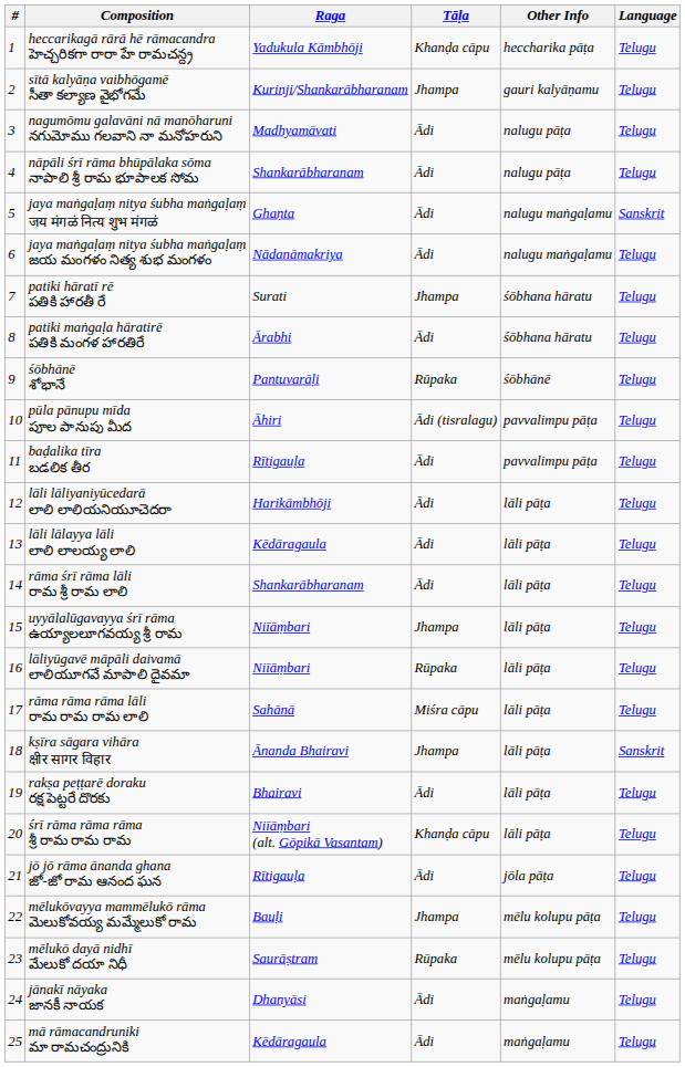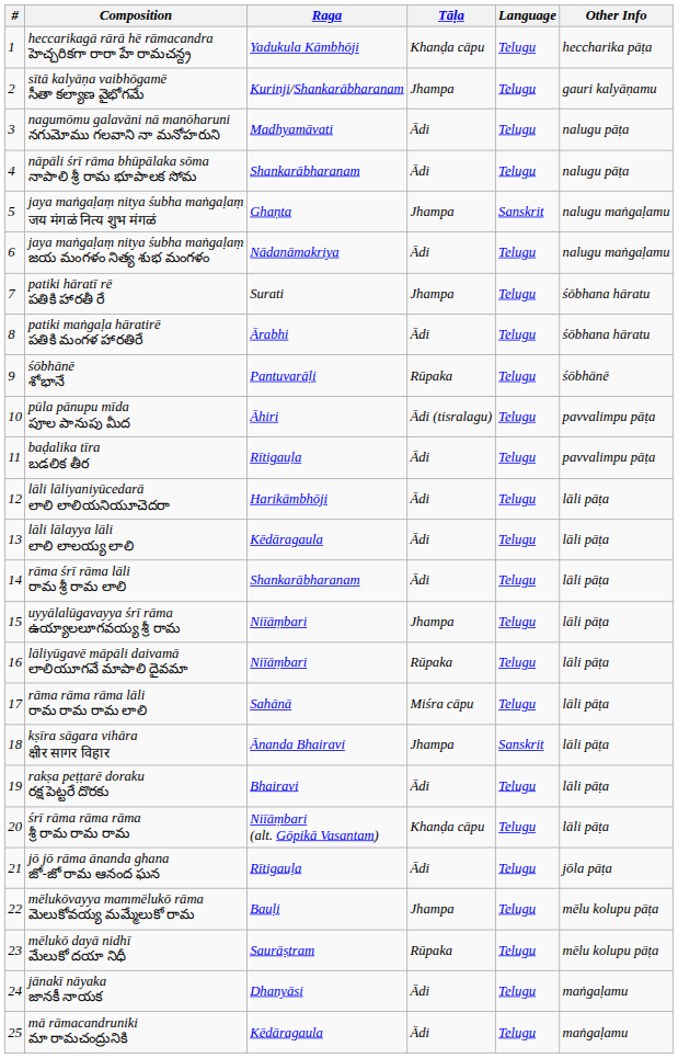 <table class="wikitable">
 <tr>
 <th><em>#</em></th>
 <th><em>Composition</em></th>
 <th><em><a href='#'>Raga</a></em></th>
 <th><em><a href='#'>Tāḷa</a></em></th>
+<th><em>Language</em></th>
 <th><em>Other Info</em></th>
-<th><em>Language</em></th>
 </tr>
 <tr>
 <td><em>1</em></td>
 <td><em>heccarikagā rārā hē rāmacandra</em> <br>హెచ్చరికగా రారా  హే రామచన్ద్ర</td>
 <td><em><a href='#'>Yadukula Kāmbhōji</a></em></td>
 <td><em>Khanḍa cāpu</em></td>
+<td><em><a href='#'>Telugu</a></em></td>
 <td><em>heccharika pāṭa</em></td>
-<td><em><a href='#'>Telugu</a></em></td>
 </tr>
 <tr>
 <td><em>2</em></td>
 <td><em>sītā kalyāṇa vaibhōgamē</em><br>సీతా కల్యాణ వైభోగమే</td>
 <td><em><a href='#'>Kurinji</a>/<a href='#'>Shankarābharanam</a></em></td>
 <td><em>Jhampa</em></td>
+<td><em><a href='#'>Telugu</a></em></td>
 <td><em>gauri kalyāṇamu</em></td>
-<td><em><a href='#'>Telugu</a></em></td>
 </tr>
 <tr>
 <td><em>3</em></td>
 <td><em>nagumōmu galavāni nā manōharuni</em><br>నగుమోము గలవాని నా మనోహరుని</td>
 <td><em><a href='#'>Madhyamāvati</a></em></td>
 <td><em>Ādi</em></td>
+<td><em><a href='#'>Telugu</a></em></td>
 <td><em>nalugu pāṭa</em></td>
-<td><em><a href='#'>Telugu</a></em></td>
 </tr>
 <tr>
 <td><em>4</em></td>
 <td><em>nāpāli śrī rāma bhūpālaka sōma</em><br> నాపాలి శ్రీ రామ భూపాలక సోమ</td>
 <td><em><a href='#'>Shankarābharanam</a></em></td>
 <td><em>Ādi</em></td>
+<td><em><a href='#'>Telugu</a></em></td>
 <td><em>nalugu pāṭa</em></td>
-<td><em><a href='#'>Telugu</a></em></td>
 </tr>
 <tr>
 <td><em>5</em></td>
 <td><em>jaya maṅgaḷaṃ nitya śubha maṅgaḷaṃ</em><br> जय मंगळं नित्य शुभ मंगळं</td>
 <td><em><a href='#'>Ghaṇta</a></em></td>
-<td><em>Ādi</em></td>
+<td><em>Jhampa</em></td>
+<td><em><a href='#'>Sanskrit</a></em></td>
 <td><em>nalugu maṅgaḷamu</em></td>
-<td><em><a href='#'>Sanskrit</a></em></td>
 </tr>
 <tr>
 <td><em>6</em></td>
 <td><em>jaya maṅgaḷaṃ nitya śubha maṅgaḷaṃ</em><br> జయ మంగళం నిత్య శుభ మంగళం</td>
 <td><em><a href='#'>Nādanāmakriya</a></em></td>
 <td><em>Ādi</em></td>
+<td><em><a href='#'>Telugu</a></em></td>
 <td><em>nalugu maṅgaḷamu</em></td>
-<td><em><a href='#'>Telugu</a></em></td>
 </tr>
 <tr>
 <td><em>7</em></td>
 <td><em>patiki hāratī rē</em><br>పతికి హారతీ రే</td>
 <td><em>Surati</em></td>
 <td><em>Jhampa</em></td>
+<td><em><a href='#'>Telugu</a></em></td>
 <td><em>śōbhana hāratu</em></td>
-<td><em><a href='#'>Telugu</a></em></td>
 </tr>
 <tr>
 <td><em>8</em></td>
 <td><em>patiki maṅgaḷa hāratirē </em><br>పతికి మంగళ హారతిరే</td>
 <td><em><a href='#'>Ārabhi</a></em></td>
 <td><em>Ādi</em></td>
+<td><em><a href='#'>Telugu</a></em></td>
 <td><em>śōbhana hāratu</em></td>
-<td><em><a href='#'>Telugu</a></em></td>
 </tr>
 <tr>
 <td><em>9</em></td>
 <td><em>śōbhānē</em><br>శోభానే</td>
 <td><em><a href='#'>Pantuvarāḷi</a></em></td>
 <td><em>Rūpaka</em></td>
+<td><em><a href='#'>Telugu</a></em></td>
 <td><em>śōbhānē</em></td>
-<td><em><a href='#'>Telugu</a></em></td>
 </tr>
 <tr>
 <td><em>10</em></td>
 <td><em>pūla pānupu mīda</em><br>పూల పానుపు మీద</td>
 <td><em><a href='#'>Āhiri</a></em></td>
 <td><em>Ādi (tisralagu)</em></td>
+<td><em><a href='#'>Telugu</a></em></td>
 <td><em>pavvalimpu pāṭa</em></td>
-<td><em><a href='#'>Telugu</a></em></td>
 </tr>
 <tr>
 <td><em>11</em></td>
 <td><em>baḍalika tīra</em><br>బడలిక తీర</td>
 <td><em><a href='#'>Rītigauḷa</a></em></td>
 <td><em>Ādi</em></td>
+<td><em><a href='#'>Telugu</a></em></td>
 <td><em>pavvalimpu pāṭa</em></td>
-<td><em><a href='#'>Telugu</a></em></td>
 </tr>
 <tr>
 <td><em>12</em></td>
 <td><em>lāli lāliyaniyūcedarā</em><br>లాలి లాలియనియూచెదరా</td>
 <td><em><a href='#'>Harikāmbhōji</a></em></td>
 <td><em>Ādi</em></td>
+<td><em><a href='#'>Telugu</a></em></td>
 <td><em>lāli pāṭa</em></td>
-<td><em><a href='#'>Telugu</a></em></td>
 </tr>
 <tr>
 <td><em>13</em></td>
 <td><em>lāli lālayya lāli</em><br>లాలి లాలయ్య లాలి</td>
 <td><em><a href='#'>Kēdāragaula</a></em></td>
 <td><em>Ādi</em></td>
+<td><em><a href='#'>Telugu</a></em></td>
 <td><em>lāli pāṭa</em></td>
-<td><em><a href='#'>Telugu</a></em></td>
 </tr>
 <tr>
 <td><em>14</em></td>
 <td><em>rāma śrī rāma lāli</em><br>రామ శ్రీ రామ లాలి</td>
 <td><em><a href='#'>Shankarābharanam</a></em></td>
 <td><em>Ādi</em></td>
+<td><em><a href='#'>Telugu</a></em></td>
 <td><em>lāli pāṭa</em></td>
-<td><em><a href='#'>Telugu</a></em></td>
 </tr>
 <tr>
 <td><em>15</em></td>
 <td><em>uyyālalūgavayya śrī rāma</em> <br>ఉయ్యాలలూగవయ్య శ్రీ రామ</td>
 <td><em><a href='#'>Niīāṃbari</a></em></td>
 <td><em>Jhampa</em></td>
+<td><em><a href='#'>Telugu</a></em></td>
 <td><em>lāli pāṭa</em></td>
-<td><em><a href='#'>Telugu</a></em></td>
 </tr>
 <tr>
 <td><em>16</em></td>
 <td><em>lāliyūgavē māpāli daivamā</em><br>లాలియూగవే మాపాలి దైవమా</td>
 <td><em><a href='#'>Niīāṃbari</a></em></td>
 <td><em>Rūpaka</em></td>
+<td><em><a href='#'>Telugu</a></em></td>
 <td><em>lāli pāṭa</em></td>
-<td><em><a href='#'>Telugu</a></em></td>
 </tr>
 <tr>
 <td><em>17</em></td>
 <td><em>rāma rāma rāma lāli</em><br>రామ రామ రామ లాలి</td>
 <td><em><a href='#'>Sahānā</a></em></td>
 <td><em>Miśra cāpu</em></td>
+<td><em><a href='#'>Telugu</a></em></td>
 <td><em>lāli pāṭa</em></td>
-<td><em><a href='#'>Telugu</a></em></td>
 </tr>
 <tr>
 <td><em>18</em></td>
 <td><em>kṣīra sāgara vihāra</em><br>क्षीर सागर विहार</td>
 <td><em><a href='#'>Ānanda Bhairavi</a></em></td>
 <td><em>Jhampa</em></td>
+<td><em><a href='#'>Sanskrit</a></em></td>
 <td><em>lāli pāṭa</em></td>
-<td><em><a href='#'>Sanskrit</a></em></td>
 </tr>
 <tr>
 <td><em>19</em></td>
 <td><em>rakṣa peṭṭarē doraku</em><br>రక్ష పెట్టరే దొరకు</td>
 <td><em><a href='#'>Bhairavi</a></em></td>
 <td><em>Ādi</em></td>
+<td><em><a href='#'>Telugu</a></em></td>
 <td><em>lāli pāṭa</em></td>
-<td><em><a href='#'>Telugu</a></em></td>
 </tr>
 <tr>
 <td><em>20</em></td>
 <td><em>śrī rāma rāma rāma</em><br>శ్రీ రామ రామ రామ</td>
 <td><em><a href='#'>Niīāṃbari</a><br> (alt. <a href='#'>Gōpikā Vasantam</a>)</em></td>
 <td><em>Khanḍa cāpu</em></td>
+<td><em><a href='#'>Telugu</a></em></td>
 <td><em>lāli pāṭa</em></td>
-<td><em><a href='#'>Telugu</a></em></td>
 </tr>
 <tr>
 <td><em>21</em></td>
 <td><em>jō jō rāma ānanda ghana</em><br>జో-జో రామ ఆనంద ఘన</td>
 <td><em><a href='#'>Rītigauḷa</a></em></td>
 <td><em>Ādi</em></td>
+<td><em><a href='#'>Telugu</a></em></td>
 <td><em>jōla pāṭa</em></td>
-<td><em><a href='#'>Telugu</a></em></td>
 </tr>
 <tr>
 <td><em>22</em></td>
 <td><em>mēlukōvayya mammēlukō rāma</em><br>మెలుకోవయ్య మమ్మేలుకో రామ</td>
 <td><em><a href='#'>Bauḷi</a></em></td>
 <td><em>Jhampa</em></td>
+<td><em><a href='#'>Telugu</a></em></td>
 <td><em>mēlu kolupu pāṭa</em></td>
-<td><em><a href='#'>Telugu</a></em></td>
 </tr>
 <tr>
 <td><em>23</em></td>
 <td><em>mēlukō dayā nidhī</em><br>మేలుకో దయా నిధీ</td>
 <td><em><a href='#'>Saurāṣtram</a></em></td>
 <td><em>Rūpaka</em></td>
+<td><em><a href='#'>Telugu</a></em></td>
 <td><em>mēlu kolupu pāṭa</em></td>
-<td><em><a href='#'>Telugu</a></em></td>
 </tr>
 <tr>
 <td><em>24</em></td>
 <td><em>jānakī nāyaka</em><br>జానకీ నాయక</td>
 <td><em><a href='#'>Dhanyāsi</a></em></td>
 <td><em>Ādi</em></td>
+<td><em><a href='#'>Telugu</a></em></td>
 <td><em>maṅgaḷamu</em></td>
-<td><em><a href='#'>Telugu</a></em></td>
 </tr>
 <tr>
 <td><em>25</em></td>
 <td><em>mā rāmacandruniki</em><br>మా రామచంద్రునికి</td>
 <td><em><a href='#'>Kēdāragaula</a></em></td>
 <td><em>Ādi</em></td>
+<td><em><a href='#'>Telugu</a></em></td>
 <td><em>maṅgaḷamu</em></td>
-<td><em><a href='#'>Telugu</a></em></td>
 </tr>
 </table>
